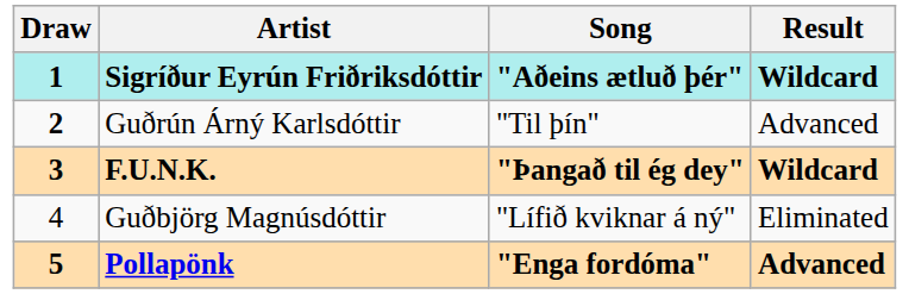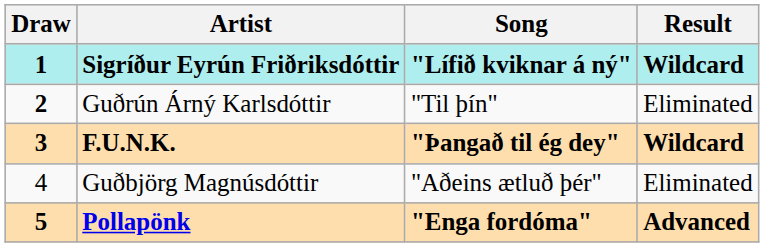 <table class="sortable wikitable" style="margin: 1em auto 1em auto; text-align:center">
 <tr>
 <th>Draw</th>
 <th>Artist</th>
 <th>Song</th>
 <th>Result</th>
 </tr>
 <tr style="font-weight:bold; background:paleturquoise;">
 <td>1</td>
 <td align="left">Sigríður Eyrún Friðriksdóttir</td>
-<td align="left">"Aðeins ætluð þér"</td>
+<td align="left">"Lífið kviknar á ný"</td>
 <td align="left">Wildcard</td>
 </tr>
 <tr>
 <td><strong>2</strong></td>
 <td align="left">Guðrún Árný Karlsdóttir</td>
 <td align="left">"Til þín"</td>
-<td align="left">Advanced</td>
+<td align="left">Eliminated</td>
 </tr>
 <tr style="font-weight:bold; background:navajowhite;">
 <td>3</td>
 <td align="left">F.U.N.K.</td>
 <td align="left">"Þangað til ég dey"</td>
 <td align="left">Wildcard</td>
 </tr>
 <tr>
 <td>4</td>
 <td align="left">Guðbjörg Magnúsdóttir</td>
-<td align="left">"Lífið kviknar á ný"</td>
+<td align="left">"Aðeins ætluð þér"</td>
 <td align="left">Eliminated</td>
 </tr>
 <tr style="font-weight:bold; background:navajowhite;">
 <td>5</td>
 <td align="left"><a href='#'>Pollapönk</a></td>
 <td align="left">"Enga fordóma"</td>
 <td align="left">Advanced</td>
 </tr>
 </table>
